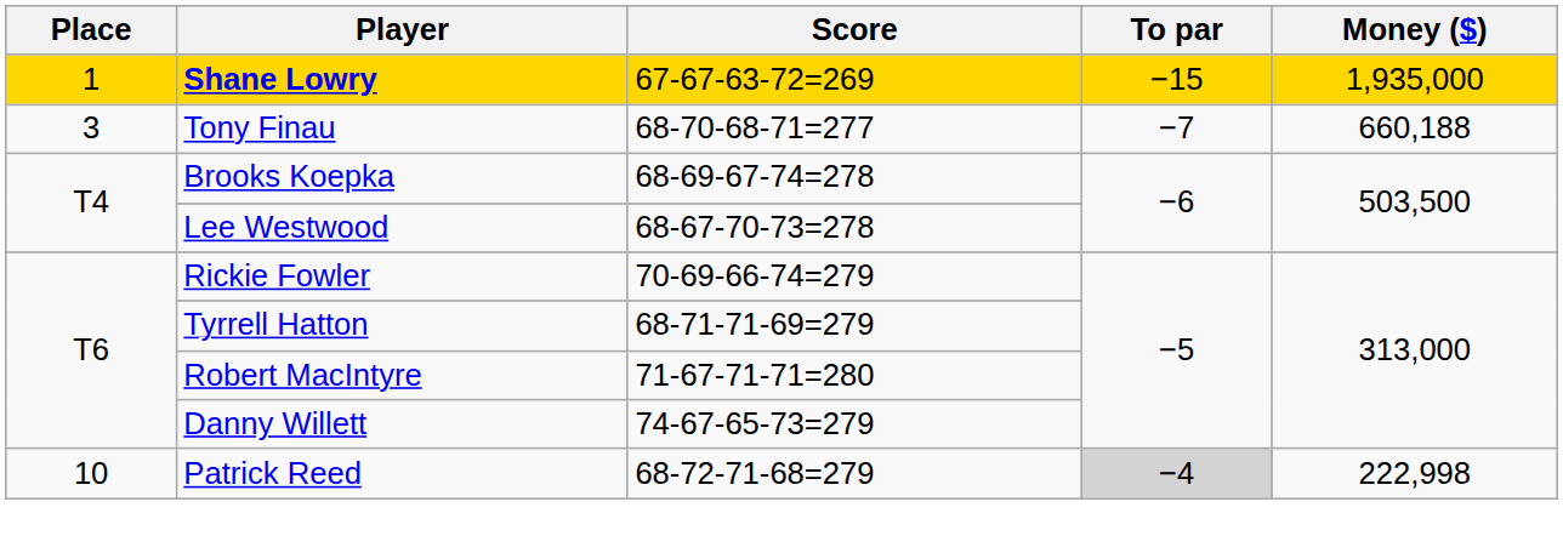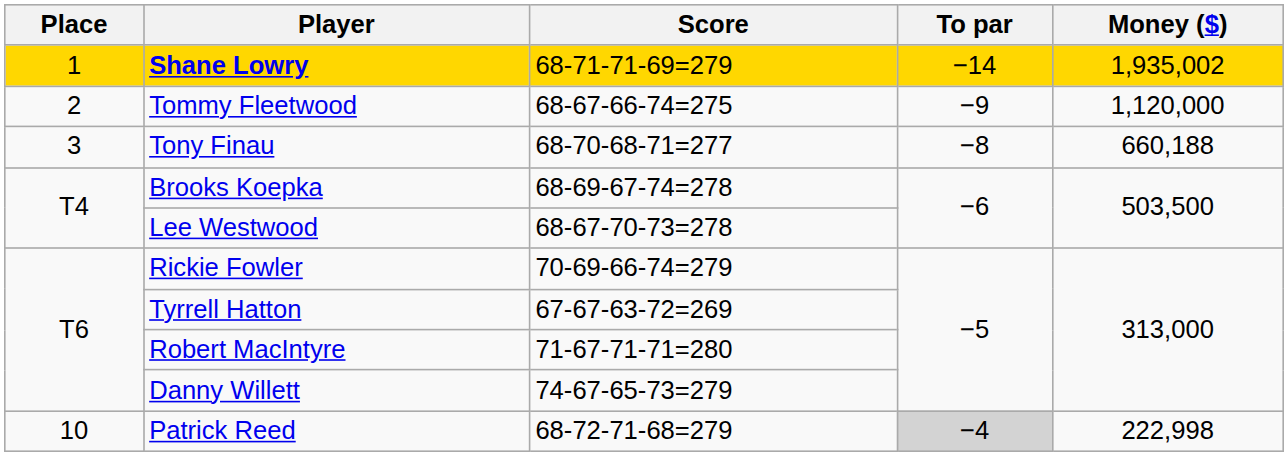 <table class="wikitable" style="width:50em;margin-bottom:0;">
 <tr>
 <th>Place</th>
 <th>Player</th>
 <th>Score</th>
 <th>To par</th>
 <th>Money (<a href='#'>$</a>)</th>
 </tr>
 <tr style="background:gold">
 <td align=center>1</td>
 <td> <strong><a href='#'>Shane Lowry</a></strong></td>
-<td>67-67-63-72=269</td>
-<td align=center>−15</td>
-<td align=center>1,935,000</td>
+<td>68-71-71-69=279</td>
+<td align=center>−14</td>
+<td align=center>1,935,002</td>
+</tr>
+<tr>
+<td align=center>2</td>
+<td> <a href='#'>Tommy Fleetwood</a></td>
+<td>68-67-66-74=275</td>
+<td align=center>−9</td>
+<td align=center>1,120,000</td>
 </tr>
 <tr>
 <td align=center>3</td>
 <td> <a href='#'>Tony Finau</a></td>
 <td>68-70-68-71=277</td>
-<td align=center>−7</td>
+<td align=center>−8</td>
 <td align=center>660,188</td>
 </tr>
 <tr>
 <td rowspan=2 align=center>T4</td>
 <td> <a href='#'>Brooks Koepka</a></td>
 <td>68-69-67-74=278</td>
 <td rowspan=2 align=center>−6</td>
 <td rowspan=2 align=center>503,500</td>
 </tr>
 <tr>
 <td> <a href='#'>Lee Westwood</a></td>
 <td>68-67-70-73=278</td>
 </tr>
 <tr>
 <td rowspan=4 align=center>T6</td>
 <td> <a href='#'>Rickie Fowler</a></td>
 <td>70-69-66-74=279</td>
 <td rowspan=4 align=center>−5</td>
 <td rowspan=4 align=center>313,000</td>
 </tr>
 <tr>
 <td> <a href='#'>Tyrrell Hatton</a></td>
-<td>68-71-71-69=279</td>
+<td>67-67-63-72=269</td>
 </tr>
 <tr>
 <td> <a href='#'>Robert MacIntyre</a></td>
 <td>71-67-71-71=280</td>
 </tr>
 <tr>
 <td> <a href='#'>Danny Willett</a></td>
 <td>74-67-65-73=279</td>
 </tr>
 <tr>
 <td align=center>10</td>
 <td> <a href='#'>Patrick Reed</a></td>
 <td>68-72-71-68=279</td>
 <td align=center style="background: lightgrey;">−4</td>
 <td align=center>222,998</td>
 </tr>
 </table>
